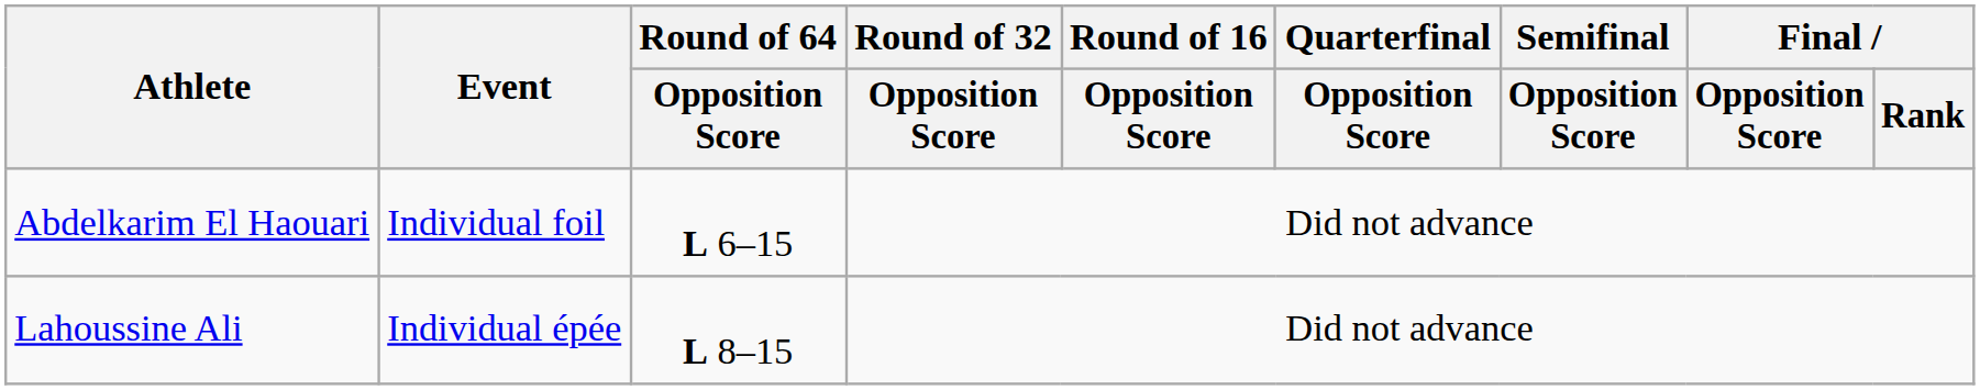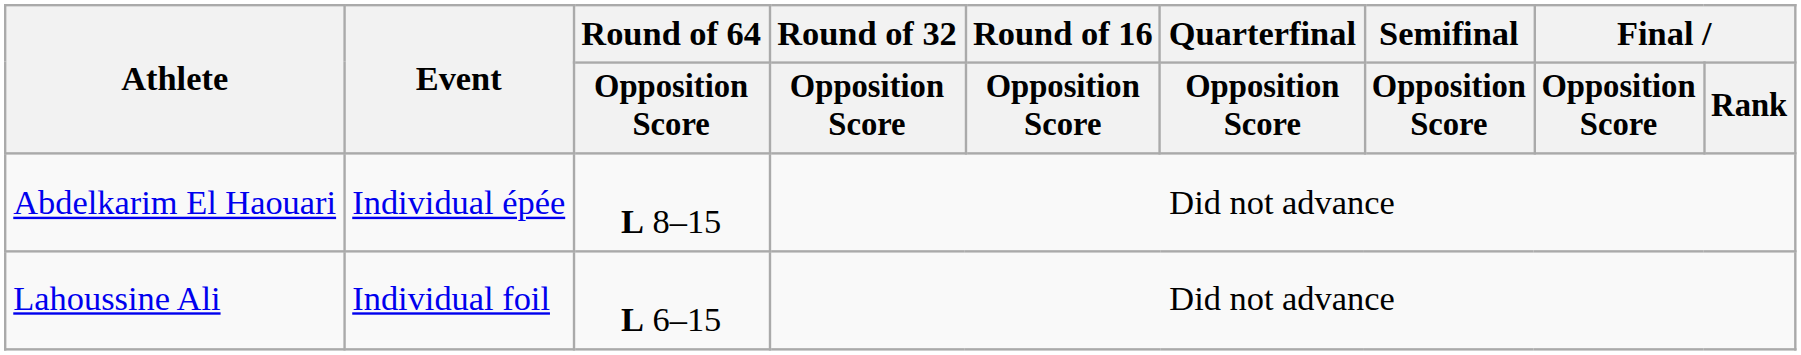 <table class="wikitable" style="text-align:left; font-size:90%">
 <tr>
 <th rowspan="2">Athlete</th>
 <th rowspan="2">Event</th>
 <th>Round of 64</th>
 <th>Round of 32</th>
 <th>Round of 16</th>
 <th>Quarterfinal</th>
 <th>Semifinal</th>
 <th colspan=2>Final / </th>
 </tr>
 <tr style="font-size:95%">
 <th>Opposition <br> Score</th>
 <th>Opposition <br> Score</th>
 <th>Opposition <br> Score</th>
 <th>Opposition <br> Score</th>
 <th>Opposition <br> Score</th>
 <th>Opposition <br> Score</th>
 <th>Rank</th>
 </tr>
 <tr align=center>
 <td align=left><a href='#'>Abdelkarim El Haouari</a></td>
+<td align=left><a href='#'>Individual épée</a></td>
+<td><br><strong>L</strong> 8–15</td>
+<td colspan=6>Did not advance</td>
+</tr>
+<tr align=center>
+<td align=left><a href='#'>Lahoussine Ali</a></td>
 <td align=left><a href='#'>Individual foil</a></td>
 <td><br><strong>L</strong> 6–15</td>
 <td colspan=6>Did not advance</td>
 </tr>
-<tr align=center>
-<td align=left><a href='#'>Lahoussine Ali</a></td>
-<td align=left><a href='#'>Individual épée</a></td>
-<td><br><strong>L</strong> 8–15</td>
-<td colspan=6>Did not advance</td>
-</tr>
 </table>
